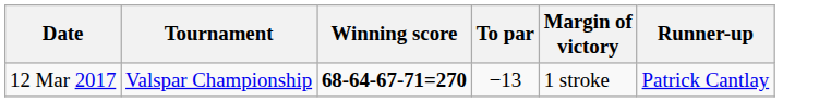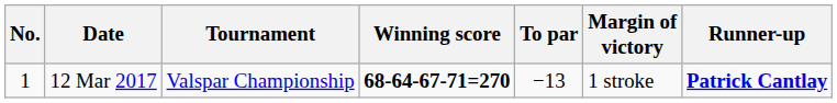 <table class="wikitable" style="font-size:95%;">
 <tr>
+<th>No.</th>
 <th>Date</th>
 <th>Tournament</th>
 <th>Winning score</th>
 <th>To par</th>
 <th>Margin of<br>victory</th>
 <th>Runner-up</th>
 </tr>
 <tr>
+<td align=center>1</td>
 <td align=right>12 Mar <a href='#'>2017</a></td>
 <td><a href='#'>Valspar Championship</a></td>
 <td><strong>68-64-67-71=270</strong></td>
 <td align=center>−13</td>
 <td>1 stroke</td>
-<td> <a href='#'>Patrick Cantlay</a></td>
+<td><strong> <a href='#'>Patrick Cantlay</a></strong></td>
 </tr>
 </table>
